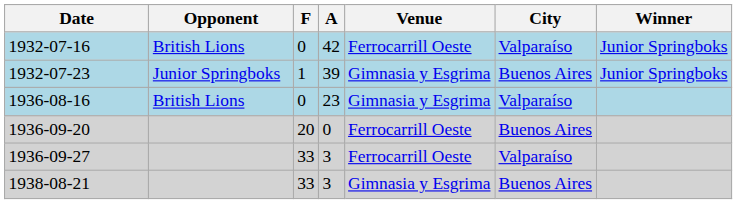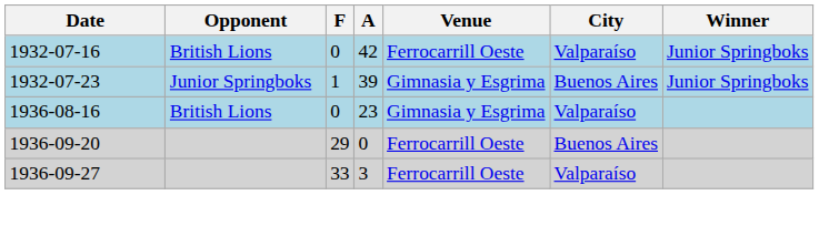 <table class="wikitable sortable">
 <tr>
 <th width="125">Date</th>
 <th width="125">Opponent</th>
 <th>F</th>
 <th>A</th>
 <th>Venue</th>
 <th>City</th>
 <th>Winner</th>
 </tr>
 <tr bgcolor="lightblue">
 <td>1932-07-16</td>
 <td><a href='#'>British Lions</a></td>
 <td>0</td>
 <td>42</td>
 <td><a href='#'>Ferrocarrill Oeste</a></td>
 <td><a href='#'>Valparaíso</a></td>
 <td> <a href='#'>Junior Springboks</a></td>
 </tr>
 <tr bgcolor="lightblue">
 <td>1932-07-23</td>
 <td><a href='#'>Junior Springboks</a></td>
 <td>1</td>
 <td>39</td>
 <td><a href='#'>Gimnasia y Esgrima</a></td>
 <td><a href='#'>Buenos Aires</a></td>
 <td> <a href='#'>Junior Springboks</a></td>
 </tr>
 <tr bgcolor="lightblue">
 <td>1936-08-16</td>
 <td><a href='#'>British Lions</a></td>
 <td>0</td>
 <td>23</td>
 <td><a href='#'>Gimnasia y Esgrima</a></td>
 <td><a href='#'>Valparaíso</a></td>
 <td></td>
 </tr>
 <tr bgcolor="lightgrey">
 <td>1936-09-20</td>
 <td></td>
-<td>20</td>
+<td>29</td>
 <td>0</td>
 <td><a href='#'>Ferrocarrill Oeste</a></td>
 <td><a href='#'>Buenos Aires</a></td>
 <td></td>
 </tr>
 <tr bgcolor="lightgrey">
 <td>1936-09-27</td>
 <td></td>
 <td>33</td>
 <td>3</td>
 <td><a href='#'>Ferrocarrill Oeste</a></td>
 <td><a href='#'>Valparaíso</a></td>
 <td></td>
 </tr>
-<tr bgcolor="lightgrey">
-<td>1938-08-21</td>
-<td></td>
-<td>33</td>
-<td>3</td>
-<td><a href='#'>Gimnasia y Esgrima</a></td>
-<td><a href='#'>Buenos Aires</a></td>
-<td></td>
-</tr>
 </table>
